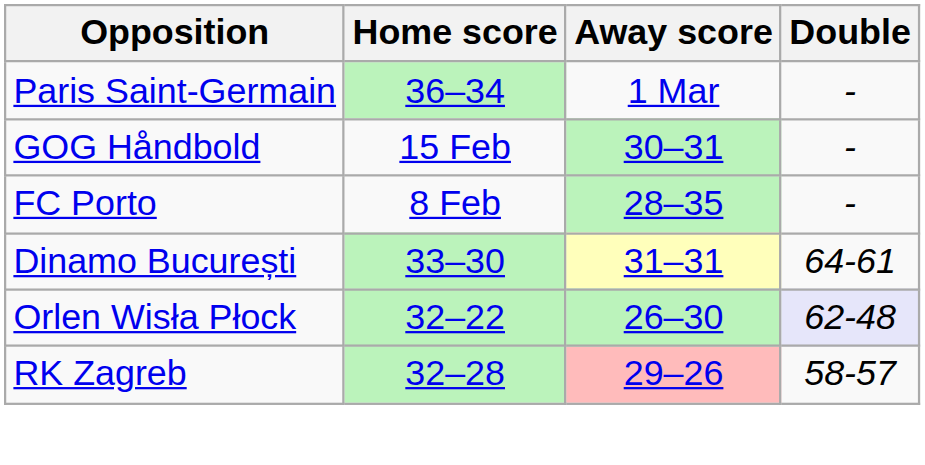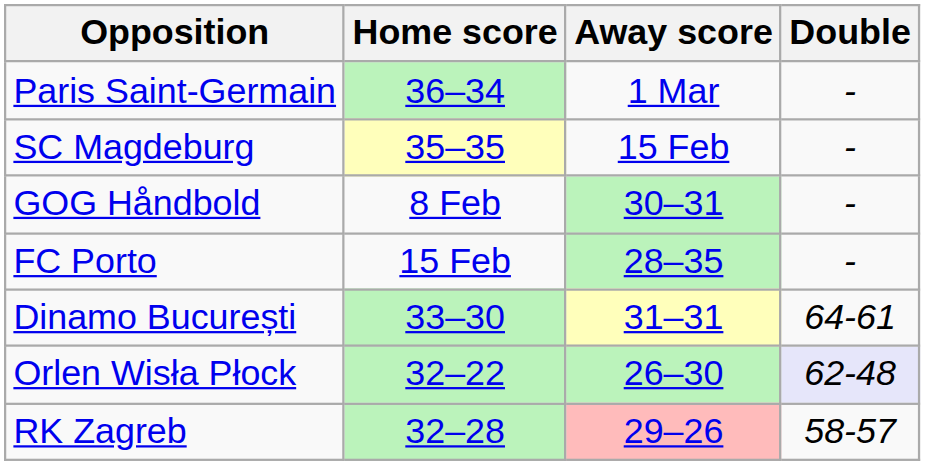 <table class="wikitable" style="text-align: center;">
 <tr>
 <th>Opposition</th>
 <th>Home score</th>
 <th>Away score</th>
 <th>Double</th>
 </tr>
 <tr>
 <td align="left"> <a href='#'>Paris Saint-Germain</a></td>
 <td bgcolor=#BBF3BB><a href='#'>36–34</a></td>
 <td><a href='#'>1 Mar</a></td>
 <td><em> -</em></td>
 </tr>
 <tr>
+<td align="left"> <a href='#'>SC Magdeburg</a></td>
+<td bgcolor=#FFFFBB><a href='#'>35–35</a></td>
+<td><a href='#'>15 Feb</a></td>
+<td><em> -</em></td>
+</tr>
+<tr>
 <td align="left"> <a href='#'>GOG Håndbold</a></td>
-<td><a href='#'>15 Feb</a></td>
+<td><a href='#'>8 Feb</a></td>
 <td bgcolor=#BBF3BB><a href='#'>30–31</a></td>
 <td><em> -</em></td>
 </tr>
 <tr>
 <td align="left"> <a href='#'>FC Porto</a></td>
-<td><a href='#'>8 Feb</a></td>
+<td><a href='#'>15 Feb</a></td>
 <td bgcolor=#BBF3BB><a href='#'>28–35</a></td>
 <td><em> -</em></td>
 </tr>
 <tr>
 <td align="left"> <a href='#'>Dinamo București</a></td>
 <td bgcolor=#BBF3BB><a href='#'>33–30</a></td>
 <td bgcolor=#FFFFBB><a href='#'>31–31</a></td>
 <td><em>64-61</em></td>
 </tr>
 <tr>
 <td align="left"> <a href='#'>Orlen Wisła Płock</a></td>
 <td bgcolor=#BBF3BB><a href='#'>32–22</a></td>
 <td bgcolor=#BBF3BB><a href='#'>26–30</a></td>
 <td style="background: lavender;"><em>62-48</em></td>
 </tr>
 <tr>
 <td align="left"> <a href='#'>RK Zagreb</a></td>
 <td bgcolor=#BBF3BB><a href='#'>32–28</a></td>
 <td bgcolor=#FFBBBB><a href='#'>29–26</a></td>
 <td><em>58-57</em></td>
 </tr>
 </table>
